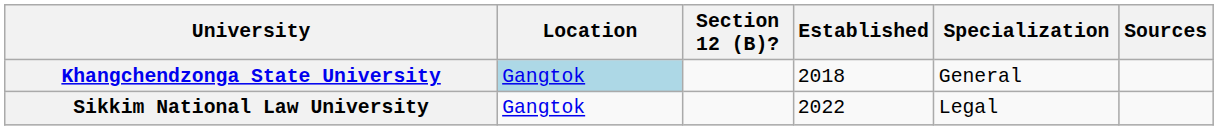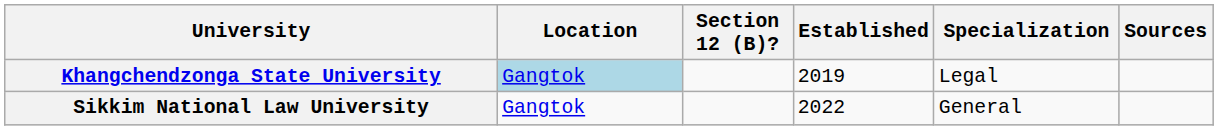 <table class="wikitable sortable collapsible plainrowheaders" border="1" style="text-align:left; width:90%">
 <tr>
 <th scope="col" style="width: 40%;">University</th>
 <th scope="col" style="width: 15%;">Location</th>
 <th scope="col" style="width: 9%;">Section 12 (B)?</th>
 <th scope="col" style="width: 5%;">Established</th>
 <th scope="col" style="width: 15%;">Specialization</th>
 <th scope="col" style="width: 5%;" class="unsortable">Sources</th>
 </tr>
 <tr>
 <th scope="row"><a href='#'>Khangchendzonga State University</a></th>
 <td style="background: lightblue;"><a href='#'>Gangtok</a></td>
 <td></td>
-<td>2018</td>
-<td>General</td>
+<td>2019</td>
+<td>Legal</td>
 <td></td>
 </tr>
 <tr>
 <th scope="row">Sikkim National Law University</th>
 <td><a href='#'>Gangtok</a></td>
 <td></td>
 <td>2022</td>
-<td>Legal</td>
+<td>General</td>
 <td></td>
 </tr>
 </table>
